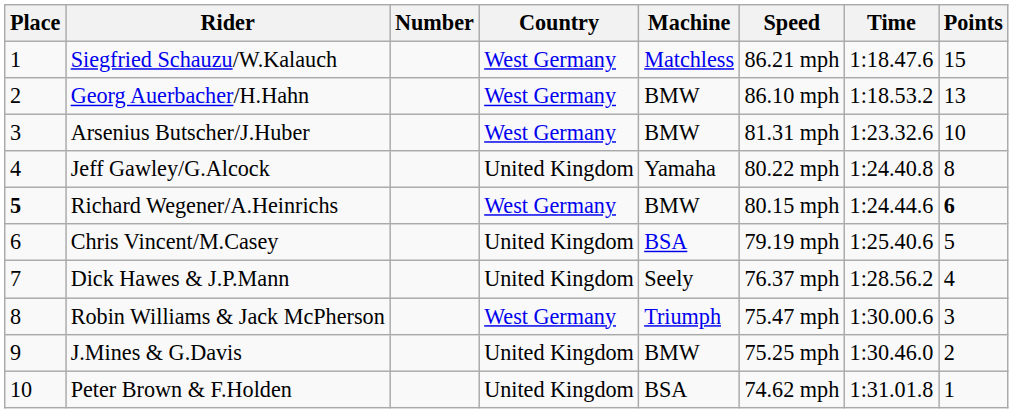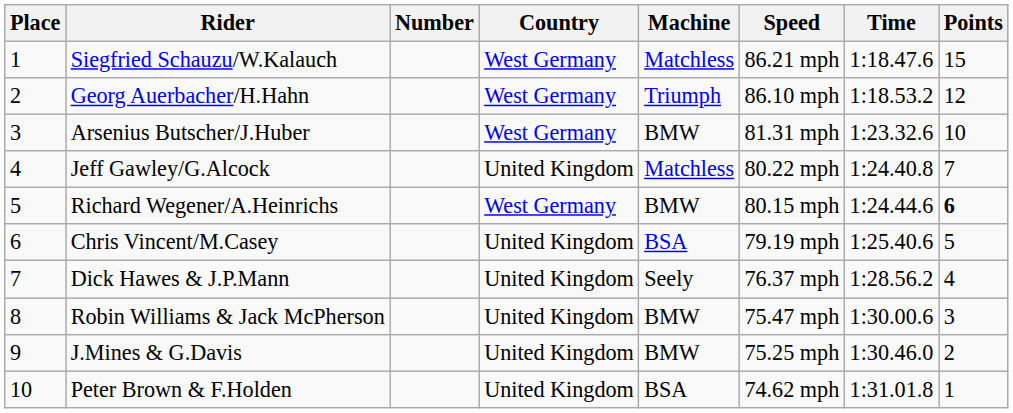 <table class="wikitable" style="font-size: 95%;">
 <tr>
 <th>Place</th>
 <th>Rider</th>
 <th>Number</th>
 <th>Country</th>
 <th>Machine</th>
 <th>Speed</th>
 <th>Time</th>
 <th>Points</th>
 </tr>
 <tr>
 <td>1</td>
 <td> <a href='#'>Siegfried Schauzu</a>/W.Kalauch</td>
 <td></td>
 <td><a href='#'>West Germany</a></td>
 <td><a href='#'>Matchless</a></td>
 <td>86.21 mph</td>
 <td>1:18.47.6</td>
 <td>15</td>
 </tr>
 <tr>
 <td>2</td>
 <td> <a href='#'>Georg Auerbacher</a>/H.Hahn</td>
 <td></td>
 <td><a href='#'>West Germany</a></td>
-<td>BMW</td>
+<td><a href='#'>Triumph</a></td>
 <td>86.10 mph</td>
 <td>1:18.53.2</td>
-<td>13</td>
+<td>12</td>
 </tr>
 <tr>
 <td>3</td>
 <td> Arsenius Butscher/J.Huber</td>
 <td></td>
 <td><a href='#'>West Germany</a></td>
 <td>BMW</td>
 <td>81.31 mph</td>
 <td>1:23.32.6</td>
 <td>10</td>
 </tr>
 <tr>
 <td>4</td>
 <td> Jeff Gawley/G.Alcock</td>
 <td></td>
 <td>United Kingdom</td>
-<td>Yamaha</td>
+<td><a href='#'>Matchless</a></td>
 <td>80.22 mph</td>
 <td>1:24.40.8</td>
-<td>8</td>
+<td>7</td>
 </tr>
 <tr>
-<td><strong>5</strong></td>
+<td>5</td>
 <td> Richard Wegener/A.Heinrichs</td>
 <td></td>
 <td><a href='#'>West Germany</a></td>
 <td>BMW</td>
 <td>80.15 mph</td>
 <td>1:24.44.6</td>
 <td><strong>6</strong></td>
 </tr>
 <tr>
 <td>6</td>
 <td> Chris Vincent/M.Casey</td>
 <td></td>
 <td>United Kingdom</td>
 <td><a href='#'>BSA</a></td>
 <td>79.19 mph</td>
 <td>1:25.40.6</td>
 <td>5</td>
 </tr>
 <tr>
 <td>7</td>
 <td> Dick Hawes & J.P.Mann</td>
 <td></td>
 <td>United Kingdom</td>
 <td>Seely</td>
 <td>76.37 mph</td>
 <td>1:28.56.2</td>
 <td>4</td>
 </tr>
 <tr>
 <td>8</td>
 <td> Robin Williams & Jack McPherson</td>
 <td></td>
-<td><a href='#'>West Germany</a></td>
-<td><a href='#'>Triumph</a></td>
+<td>United Kingdom</td>
+<td>BMW</td>
 <td>75.47 mph</td>
 <td>1:30.00.6</td>
 <td>3</td>
 </tr>
 <tr>
 <td>9</td>
 <td> J.Mines & G.Davis</td>
 <td></td>
 <td>United Kingdom</td>
 <td>BMW</td>
 <td>75.25 mph</td>
 <td>1:30.46.0</td>
 <td>2</td>
 </tr>
 <tr>
 <td>10</td>
 <td> Peter Brown & F.Holden</td>
 <td></td>
 <td>United Kingdom</td>
 <td>BSA</td>
 <td>74.62 mph</td>
 <td>1:31.01.8</td>
 <td>1</td>
 </tr>
 </table>
